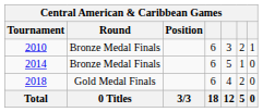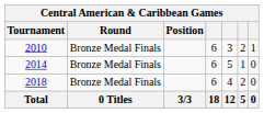 <table class="wikitable" style="text-align: center;">
 <tr>
 <th colspan=7>Central American & Caribbean Games</th>
 </tr>
 <tr>
 <th>Tournament</th>
 <th>Round</th>
 <th>Position</th>
 <th></th>
 <th></th>
 <th></th>
 <th></th>
 </tr>
 <tr>
 <td> <a href='#'>2010</a></td>
 <td>Bronze Medal Finals</td>
 <td align=center></td>
 <td>6</td>
 <td>3</td>
 <td>2</td>
 <td>1</td>
 </tr>
 <tr>
 <td> <a href='#'>2014</a></td>
 <td>Bronze Medal Finals</td>
 <td align=center></td>
 <td>6</td>
 <td>5</td>
 <td>1</td>
 <td>0</td>
 </tr>
 <tr>
 <td> <a href='#'>2018</a></td>
-<td>Gold Medal Finals</td>
+<td>Bronze Medal Finals</td>
 <td align=center></td>
 <td>6</td>
 <td>4</td>
 <td>2</td>
 <td>0</td>
 </tr>
 <tr>
 <th>Total</th>
 <th>0 Titles</th>
 <th>3/3</th>
 <th>18</th>
 <th>12</th>
 <th>5</th>
 <th>0</th>
 </tr>
 </table>
